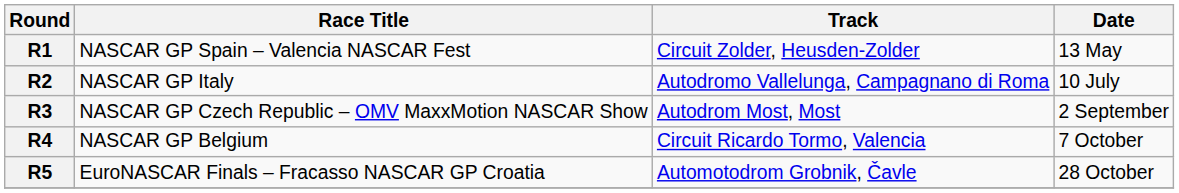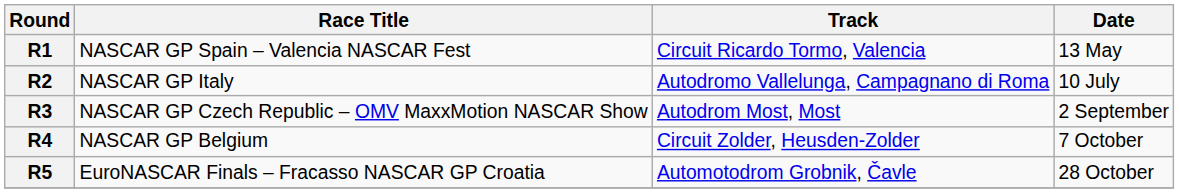 <table class="wikitable" style="font-size:85%;">
 <tr>
 <th>Round</th>
 <th>Race Title</th>
 <th>Track</th>
 <th>Date</th>
 </tr>
 <tr>
 <th>R1</th>
 <td>NASCAR GP Spain – Valencia NASCAR Fest</td>
-<td> <a href='#'>Circuit Zolder</a>, <a href='#'>Heusden-Zolder</a></td>
+<td> <a href='#'>Circuit Ricardo Tormo</a>, <a href='#'>Valencia</a></td>
 <td>13 May</td>
 </tr>
 <tr>
 <th>R2</th>
 <td>NASCAR GP Italy</td>
 <td> <a href='#'>Autodromo Vallelunga</a>, <a href='#'>Campagnano di Roma</a></td>
 <td>10 July</td>
 </tr>
 <tr>
 <th>R3</th>
 <td>NASCAR GP Czech Republic – <a href='#'>OMV</a> MaxxMotion NASCAR Show</td>
 <td> <a href='#'>Autodrom Most</a>, <a href='#'>Most</a></td>
 <td>2 September</td>
 </tr>
 <tr>
 <th>R4</th>
 <td>NASCAR GP Belgium</td>
-<td> <a href='#'>Circuit Ricardo Tormo</a>, <a href='#'>Valencia</a></td>
+<td> <a href='#'>Circuit Zolder</a>, <a href='#'>Heusden-Zolder</a></td>
 <td>7 October</td>
 </tr>
 <tr>
 <th>R5</th>
 <td>EuroNASCAR Finals – Fracasso NASCAR GP Croatia</td>
 <td> <a href='#'>Automotodrom Grobnik</a>, <a href='#'>Čavle</a></td>
 <td>28 October</td>
 </tr>
 <tr>
 </tr>
 </table>
